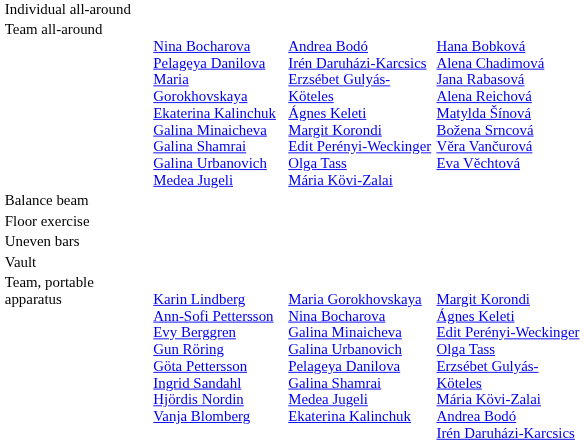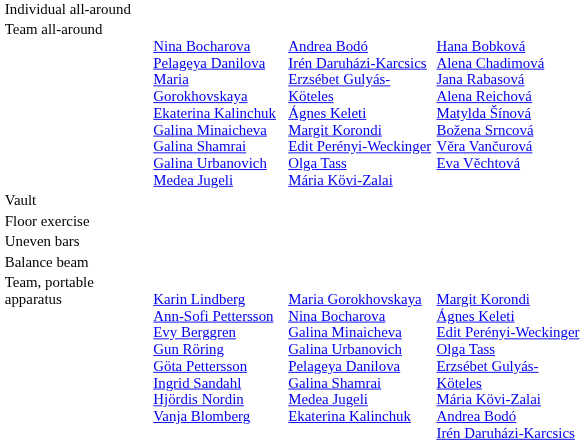 <table>
 <tr valign="top">
 <td>Individual all-around<br></td>
 <td></td>
 <td></td>
 <td></td>
 </tr>
 <tr valign="top">
 <td>Team all-around<br></td>
 <td><br><a href='#'>Nina Bocharova</a><br><a href='#'>Pelageya Danilova</a> <br><a href='#'>Maria Gorokhovskaya</a><br><a href='#'>Ekaterina Kalinchuk</a><br><a href='#'>Galina Minaicheva</a><br><a href='#'>Galina Shamrai</a><br><a href='#'>Galina Urbanovich</a><br><a href='#'>Medea Jugeli</a></td>
 <td><br><a href='#'>Andrea Bodó</a><br><a href='#'>Irén Daruházi-Karcsics</a><br><a href='#'>Erzsébet Gulyás-Köteles</a><br><a href='#'>Ágnes Keleti</a><br><a href='#'>Margit Korondi</a> <br><a href='#'>Edit Perényi-Weckinger</a><br><a href='#'>Olga Tass</a> <br><a href='#'>Mária Kövi-Zalai</a></td>
 <td><br><a href='#'>Hana Bobková</a><br><a href='#'>Alena Chadimová</a><br><a href='#'>Jana Rabasová</a> <br><a href='#'>Alena Reichová</a><br><a href='#'>Matylda Šínová</a> <br><a href='#'>Božena Srncová</a><br><a href='#'>Věra Vančurová</a> <br><a href='#'>Eva Věchtová</a></td>
 </tr>
 <tr>
-<td>Balance beam<br></td>
+<td>Vault<br></td>
 <td></td>
 <td></td>
 <td></td>
 </tr>
 <tr>
 <td>Floor exercise <br></td>
 <td></td>
 <td></td>
 <td></td>
 </tr>
 <tr>
 <td>Uneven bars<br></td>
 <td></td>
 <td></td>
 <td></td>
 </tr>
 <tr>
-<td>Vault<br></td>
+<td>Balance beam<br></td>
 <td></td>
 <td></td>
 <td></td>
 </tr>
 <tr valign="top">
 <td>Team, portable apparatus<br></td>
 <td><br><a href='#'>Karin Lindberg</a><br><a href='#'>Ann-Sofi Pettersson</a><br><a href='#'>Evy Berggren</a><br><a href='#'>Gun Röring</a><br><a href='#'>Göta Pettersson</a><br><a href='#'>Ingrid Sandahl</a><br><a href='#'>Hjördis Nordin</a><br><a href='#'>Vanja Blomberg</a></td>
 <td><br><a href='#'>Maria Gorokhovskaya</a><br><a href='#'>Nina Bocharova</a><br><a href='#'>Galina Minaicheva</a><br><a href='#'>Galina Urbanovich</a><br><a href='#'>Pelageya Danilova</a><br><a href='#'>Galina Shamrai</a><br><a href='#'>Medea Jugeli</a><br><a href='#'>Ekaterina Kalinchuk</a></td>
 <td><br><a href='#'>Margit Korondi</a><br><a href='#'>Ágnes Keleti</a><br><a href='#'>Edit Perényi-Weckinger</a><br><a href='#'>Olga Tass</a><br><a href='#'>Erzsébet Gulyás-Köteles</a><br><a href='#'>Mária Kövi-Zalai</a><br><a href='#'>Andrea Bodó</a><br><a href='#'>Irén Daruházi-Karcsics</a></td>
 </tr>
 </table>
